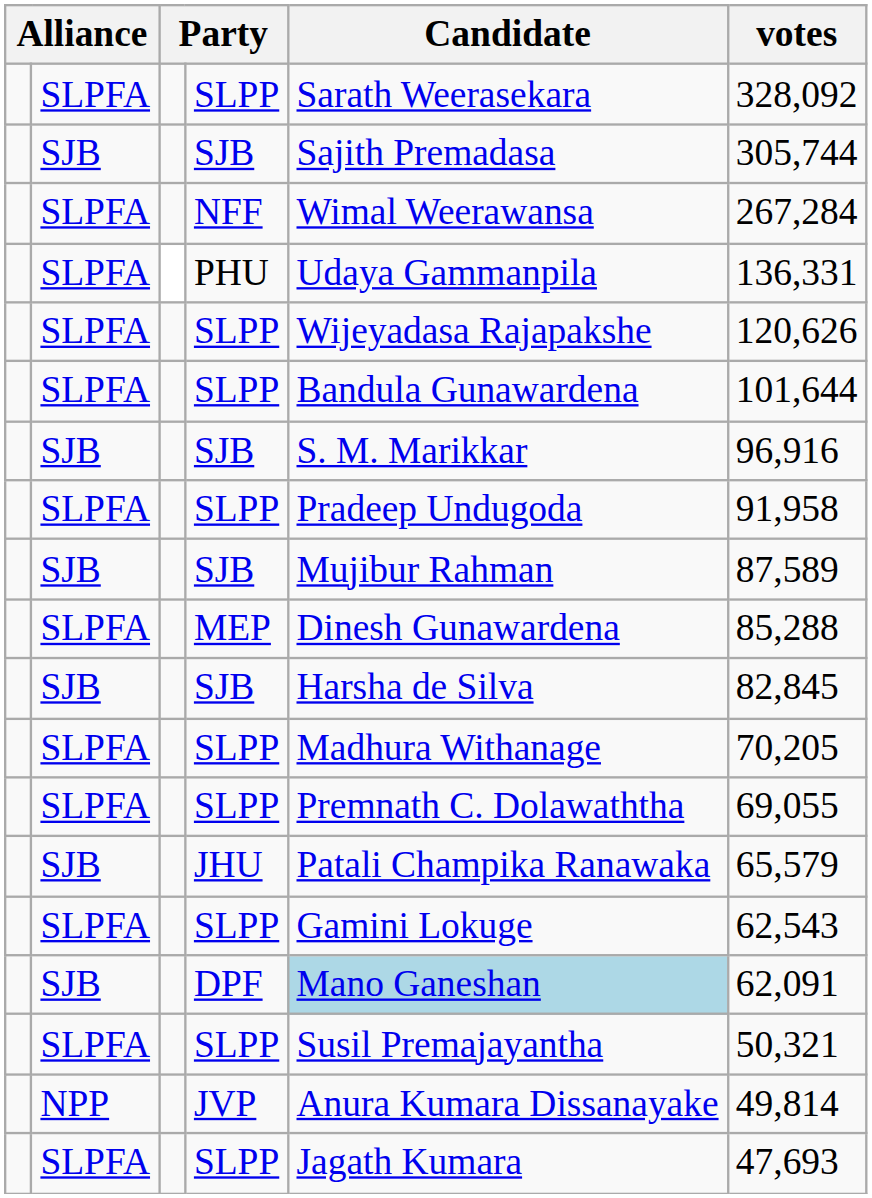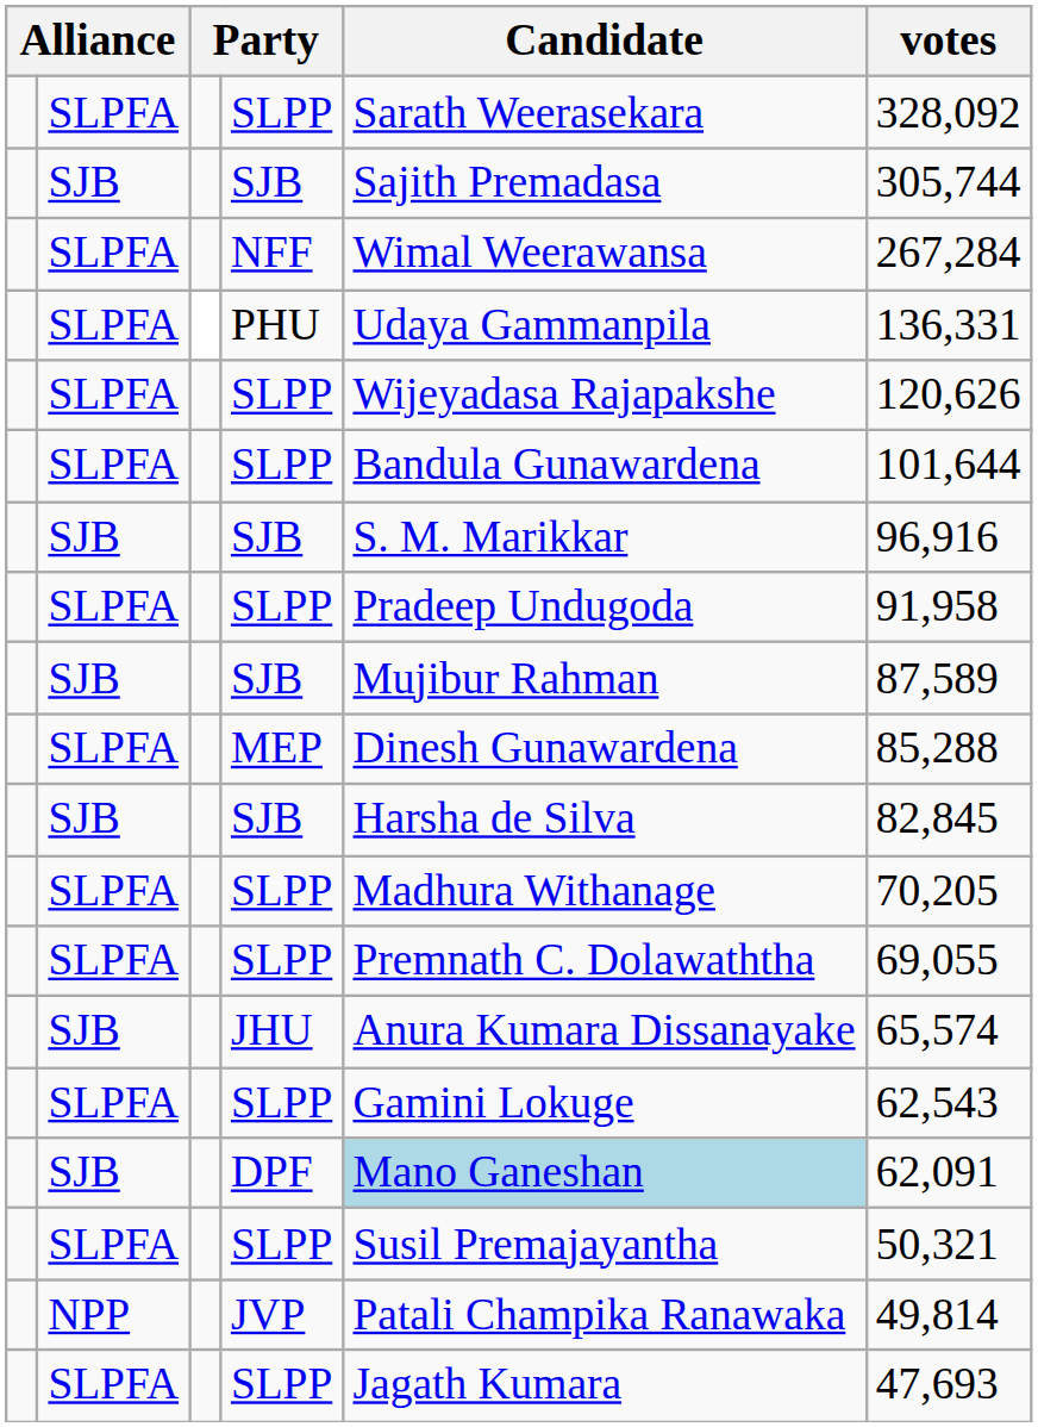 <table class="wikitable sortable mw-collapsible">
 <tr>
 <th colspan="2">Alliance</th>
 <th colspan="2">Party</th>
 <th>Candidate</th>
 <th>votes</th>
 </tr>
 <tr>
 <td bgcolor=> </td>
 <td align=left><a href='#'>SLPFA</a></td>
 <td bgcolor=> </td>
 <td align=left><a href='#'>SLPP</a></td>
 <td><a href='#'>Sarath Weerasekara</a></td>
 <td>328,092</td>
 </tr>
 <tr>
 <td bgcolor=> </td>
 <td align=left><a href='#'>SJB</a></td>
 <td bgcolor=> </td>
 <td align=left><a href='#'>SJB</a></td>
 <td><a href='#'>Sajith Premadasa</a></td>
 <td>305,744</td>
 </tr>
 <tr>
 <td bgcolor=> </td>
 <td align=left><a href='#'>SLPFA</a></td>
 <td bgcolor=> </td>
 <td align=left><a href='#'>NFF</a></td>
 <td><a href='#'>Wimal Weerawansa</a></td>
 <td>267,284</td>
 </tr>
 <tr>
 <td bgcolor=> </td>
 <td align=left><a href='#'>SLPFA</a></td>
 <td bgcolor=white> </td>
 <td align=left>PHU</td>
 <td><a href='#'>Udaya Gammanpila</a></td>
 <td>136,331</td>
 </tr>
 <tr>
 <td bgcolor=> </td>
 <td align=left><a href='#'>SLPFA</a></td>
 <td bgcolor=> </td>
 <td align=left><a href='#'>SLPP</a></td>
 <td><a href='#'>Wijeyadasa Rajapakshe</a></td>
 <td>120,626</td>
 </tr>
 <tr>
 <td bgcolor=> </td>
 <td align=left><a href='#'>SLPFA</a></td>
 <td bgcolor=> </td>
 <td align=left><a href='#'>SLPP</a></td>
 <td><a href='#'>Bandula Gunawardena</a></td>
 <td>101,644</td>
 </tr>
 <tr>
 <td bgcolor=> </td>
 <td align=left><a href='#'>SJB</a></td>
 <td bgcolor=> </td>
 <td align=left><a href='#'>SJB</a></td>
 <td><a href='#'>S. M. Marikkar</a></td>
 <td>96,916</td>
 </tr>
 <tr>
 <td bgcolor=> </td>
 <td align=left><a href='#'>SLPFA</a></td>
 <td bgcolor=> </td>
 <td align=left><a href='#'>SLPP</a></td>
 <td><a href='#'>Pradeep Undugoda</a></td>
 <td>91,958</td>
 </tr>
 <tr>
 <td bgcolor=> </td>
 <td align=left><a href='#'>SJB</a></td>
 <td bgcolor=> </td>
 <td align=left><a href='#'>SJB</a></td>
 <td><a href='#'>Mujibur Rahman</a></td>
 <td>87,589</td>
 </tr>
 <tr>
 <td bgcolor=> </td>
 <td align=left><a href='#'>SLPFA</a></td>
 <td bgcolor=> </td>
 <td align=left><a href='#'>MEP</a></td>
 <td><a href='#'>Dinesh Gunawardena</a></td>
 <td>85,288</td>
 </tr>
 <tr>
 <td bgcolor=> </td>
 <td align=left><a href='#'>SJB</a></td>
 <td bgcolor=> </td>
 <td align=left><a href='#'>SJB</a></td>
 <td><a href='#'>Harsha de Silva</a></td>
 <td>82,845</td>
 </tr>
 <tr>
 <td bgcolor=> </td>
 <td align=left><a href='#'>SLPFA</a></td>
 <td bgcolor=> </td>
 <td align=left><a href='#'>SLPP</a></td>
 <td><a href='#'>Madhura Withanage</a></td>
 <td>70,205</td>
 </tr>
 <tr>
 <td bgcolor=> </td>
 <td align=left><a href='#'>SLPFA</a></td>
 <td bgcolor=> </td>
 <td align=left><a href='#'>SLPP</a></td>
 <td><a href='#'>Premnath C. Dolawaththa</a></td>
 <td>69,055</td>
 </tr>
 <tr>
 <td bgcolor=> </td>
 <td align=left><a href='#'>SJB</a></td>
 <td bgcolor=> </td>
 <td align=left><a href='#'>JHU</a></td>
-<td><a href='#'>Patali Champika Ranawaka</a></td>
-<td>65,579</td>
+<td><a href='#'>Anura Kumara Dissanayake</a></td>
+<td>65,574</td>
 </tr>
 <tr>
 <td bgcolor=> </td>
 <td align=left><a href='#'>SLPFA</a></td>
 <td bgcolor=> </td>
 <td align=left><a href='#'>SLPP</a></td>
 <td><a href='#'>Gamini Lokuge</a></td>
 <td>62,543</td>
 </tr>
 <tr>
 <td bgcolor=> </td>
 <td align=left><a href='#'>SJB</a></td>
 <td bgcolor=> </td>
 <td align=left><a href='#'>DPF</a></td>
 <td style="background: lightblue;"><a href='#'>Mano Ganeshan</a></td>
 <td>62,091</td>
 </tr>
 <tr>
 <td bgcolor=> </td>
 <td align=left><a href='#'>SLPFA</a></td>
 <td bgcolor=> </td>
 <td align=left><a href='#'>SLPP</a></td>
 <td><a href='#'>Susil Premajayantha</a></td>
 <td>50,321</td>
 </tr>
 <tr>
 <td bgcolor=> </td>
 <td align=left><a href='#'>NPP</a></td>
 <td bgcolor=> </td>
 <td align=left><a href='#'>JVP</a></td>
-<td><a href='#'>Anura Kumara Dissanayake</a></td>
+<td><a href='#'>Patali Champika Ranawaka</a></td>
 <td>49,814</td>
 </tr>
 <tr>
 <td bgcolor=> </td>
 <td align=left><a href='#'>SLPFA</a></td>
 <td bgcolor=> </td>
 <td align=left><a href='#'>SLPP</a></td>
 <td><a href='#'>Jagath Kumara</a></td>
 <td>47,693</td>
 </tr>
 </table>
